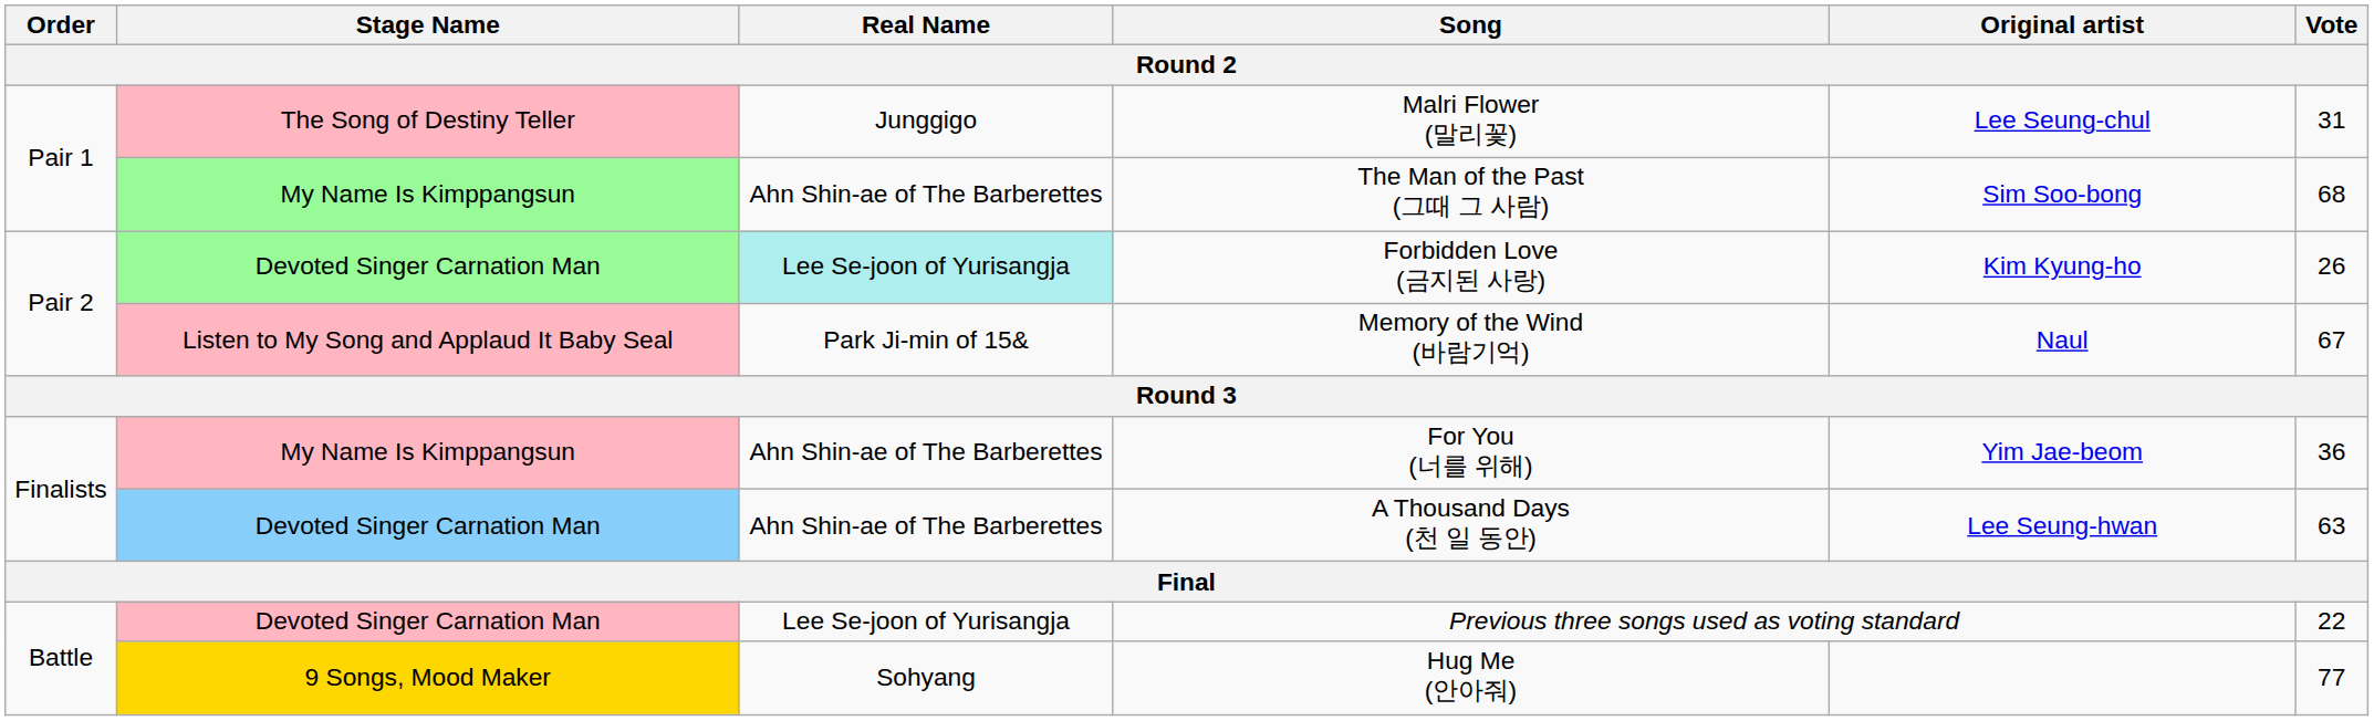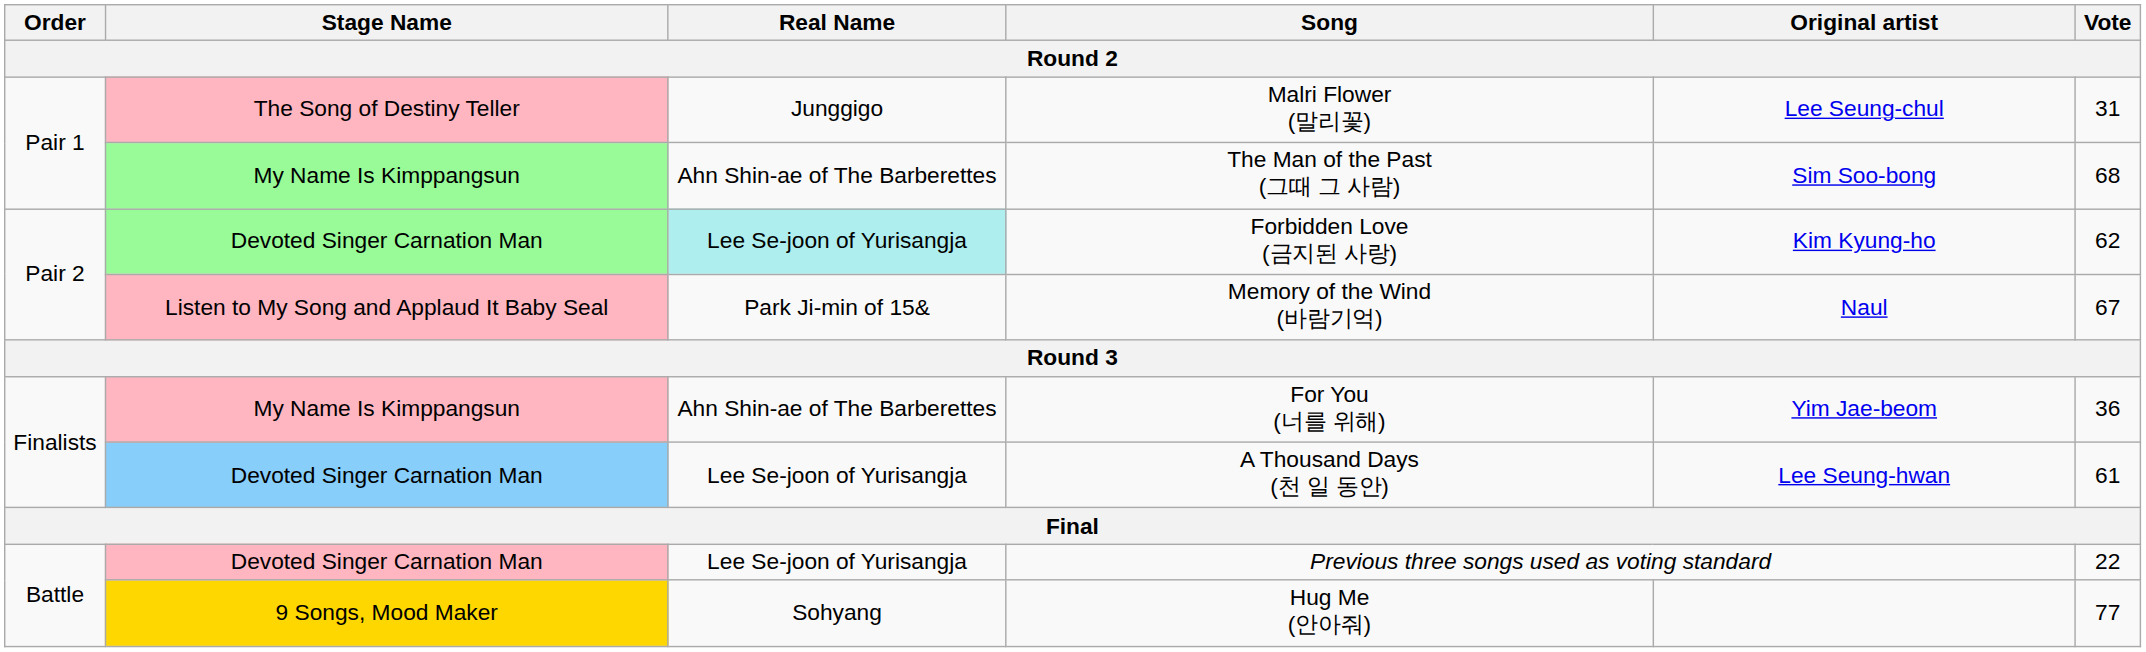 <table class="wikitable" style="text-align:center; width:95%;">
 <tr>
 <th style="width:1%;">Order</th>
 <th style="width:20%;">Stage Name</th>
 <th style="width:12%;">Real Name</th>
 <th style="width:23%;">Song</th>
 <th style="width:15%;">Original artist</th>
 <th style="width:1%;">Vote</th>
 </tr>
 <tr>
 <th colspan=6>Round 2</th>
 </tr>
 <tr>
 <td rowspan=2>Pair 1</td>
 <td bgcolor="lightpink">The Song of Destiny Teller</td>
 <td>Junggigo</td>
 <td>Malri Flower<br>(말리꽃)</td>
 <td><a href='#'>Lee Seung-chul</a></td>
 <td>31</td>
 </tr>
 <tr>
 <td bgcolor="palegreen">My Name Is Kimppangsun</td>
 <td>Ahn Shin-ae of The Barberettes</td>
 <td>The Man of the Past<br>(그때 그 사람)</td>
 <td><a href='#'>Sim Soo-bong</a></td>
 <td>68</td>
 </tr>
 <tr>
 <td rowspan=2>Pair 2</td>
 <td bgcolor="palegreen">Devoted Singer Carnation Man</td>
 <td style="background: paleturquoise;">Lee Se-joon of Yurisangja</td>
 <td>Forbidden Love<br>(금지된 사랑)</td>
 <td><a href='#'>Kim Kyung-ho</a></td>
-<td>26</td>
+<td>62</td>
 </tr>
 <tr>
 <td bgcolor="lightpink">Listen to My Song and Applaud It Baby Seal</td>
 <td>Park Ji-min of 15&</td>
 <td>Memory of the Wind<br>(바람기억)</td>
 <td><a href='#'>Naul</a></td>
 <td>67</td>
 </tr>
 <tr>
 <th colspan=6>Round 3</th>
 </tr>
 <tr>
 <td rowspan=2>Finalists</td>
 <td bgcolor="lightpink">My Name Is Kimppangsun</td>
 <td>Ahn Shin-ae of The Barberettes</td>
 <td>For You<br>(너를 위해)</td>
 <td><a href='#'>Yim Jae-beom</a></td>
 <td>36</td>
 </tr>
 <tr>
 <td bgcolor="lightskyblue">Devoted Singer Carnation Man</td>
-<td>Ahn Shin-ae of The Barberettes</td>
+<td>Lee Se-joon of Yurisangja</td>
 <td>A Thousand Days<br>(천 일 동안)</td>
 <td><a href='#'>Lee Seung-hwan</a></td>
-<td>63</td>
+<td>61</td>
 </tr>
 <tr>
 <th colspan=6>Final</th>
 </tr>
 <tr>
 <td rowspan=2>Battle</td>
 <td bgcolor="lightpink">Devoted Singer Carnation Man</td>
 <td>Lee Se-joon of Yurisangja</td>
 <td colspan=2><em>Previous three songs used as voting standard</em></td>
 <td>22</td>
 </tr>
 <tr>
 <td bgcolor="gold">9 Songs, Mood Maker</td>
 <td>Sohyang</td>
 <td>Hug Me<br>(안아줘)</td>
 <td></td>
 <td>77</td>
 </tr>
 </table>
